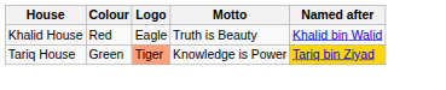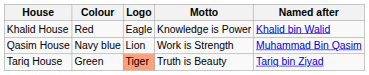 <table class="wikitable">
 <tr>
 <th>House</th>
 <th>Colour</th>
 <th>Logo</th>
 <th>Motto</th>
 <th>Named after</th>
 </tr>
 <tr>
 <td>Khalid House</td>
 <td> Red</td>
 <td>Eagle</td>
-<td>Truth is Beauty</td>
+<td>Knowledge is Power</td>
 <td><a href='#'>Khalid bin Walid</a></td>
+</tr>
+<tr>
+<td>Qasim House</td>
+<td> Navy blue</td>
+<td>Lion</td>
+<td>Work is Strength</td>
+<td><a href='#'>Muhammad Bin Qasim</a></td>
 </tr>
 <tr>
 <td>Tariq House</td>
 <td> Green</td>
 <td style="background: lightsalmon;">Tiger</td>
-<td>Knowledge is Power</td>
-<td style="background: gold;"><a href='#'>Tariq bin Ziyad</a></td>
+<td>Truth is Beauty</td>
+<td><a href='#'>Tariq bin Ziyad</a></td>
 </tr>
 </table>
